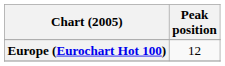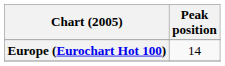 <table class="wikitable sortable plainrowheaders" style="text-align:center">
 <tr>
 <th>Chart (2005)</th>
 <th>Peak<br>position</th>
 </tr>
 <tr>
 </tr>
 <tr>
 <th scope="row">Europe (<a href='#'>Eurochart Hot 100</a>)</th>
-<td>12</td>
+<td>14</td>
 </tr>
 <tr>
 </tr>
 <tr>
 </tr>
 <tr>
 </tr>
 </table>
